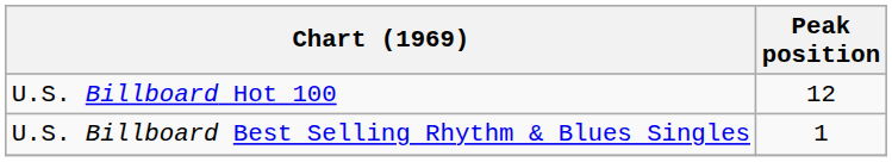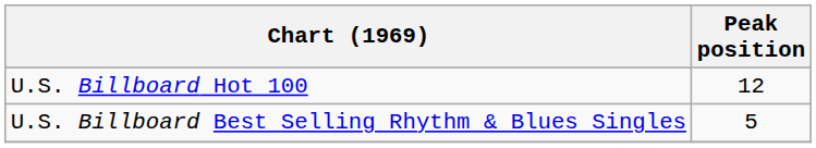 <table class="wikitable sortable">
 <tr>
 <th>Chart (1969)</th>
 <th>Peak<br>position</th>
 </tr>
 <tr>
 <td>U.S. <a href='#'><em>Billboard</em> Hot 100</a></td>
 <td align="center">12</td>
 </tr>
 <tr>
 <td>U.S. <em>Billboard</em> <a href='#'>Best Selling Rhythm & Blues Singles</a></td>
-<td align="center">1</td>
+<td align="center">5</td>
 </tr>
 <tr>
 </tr>
 </table>
